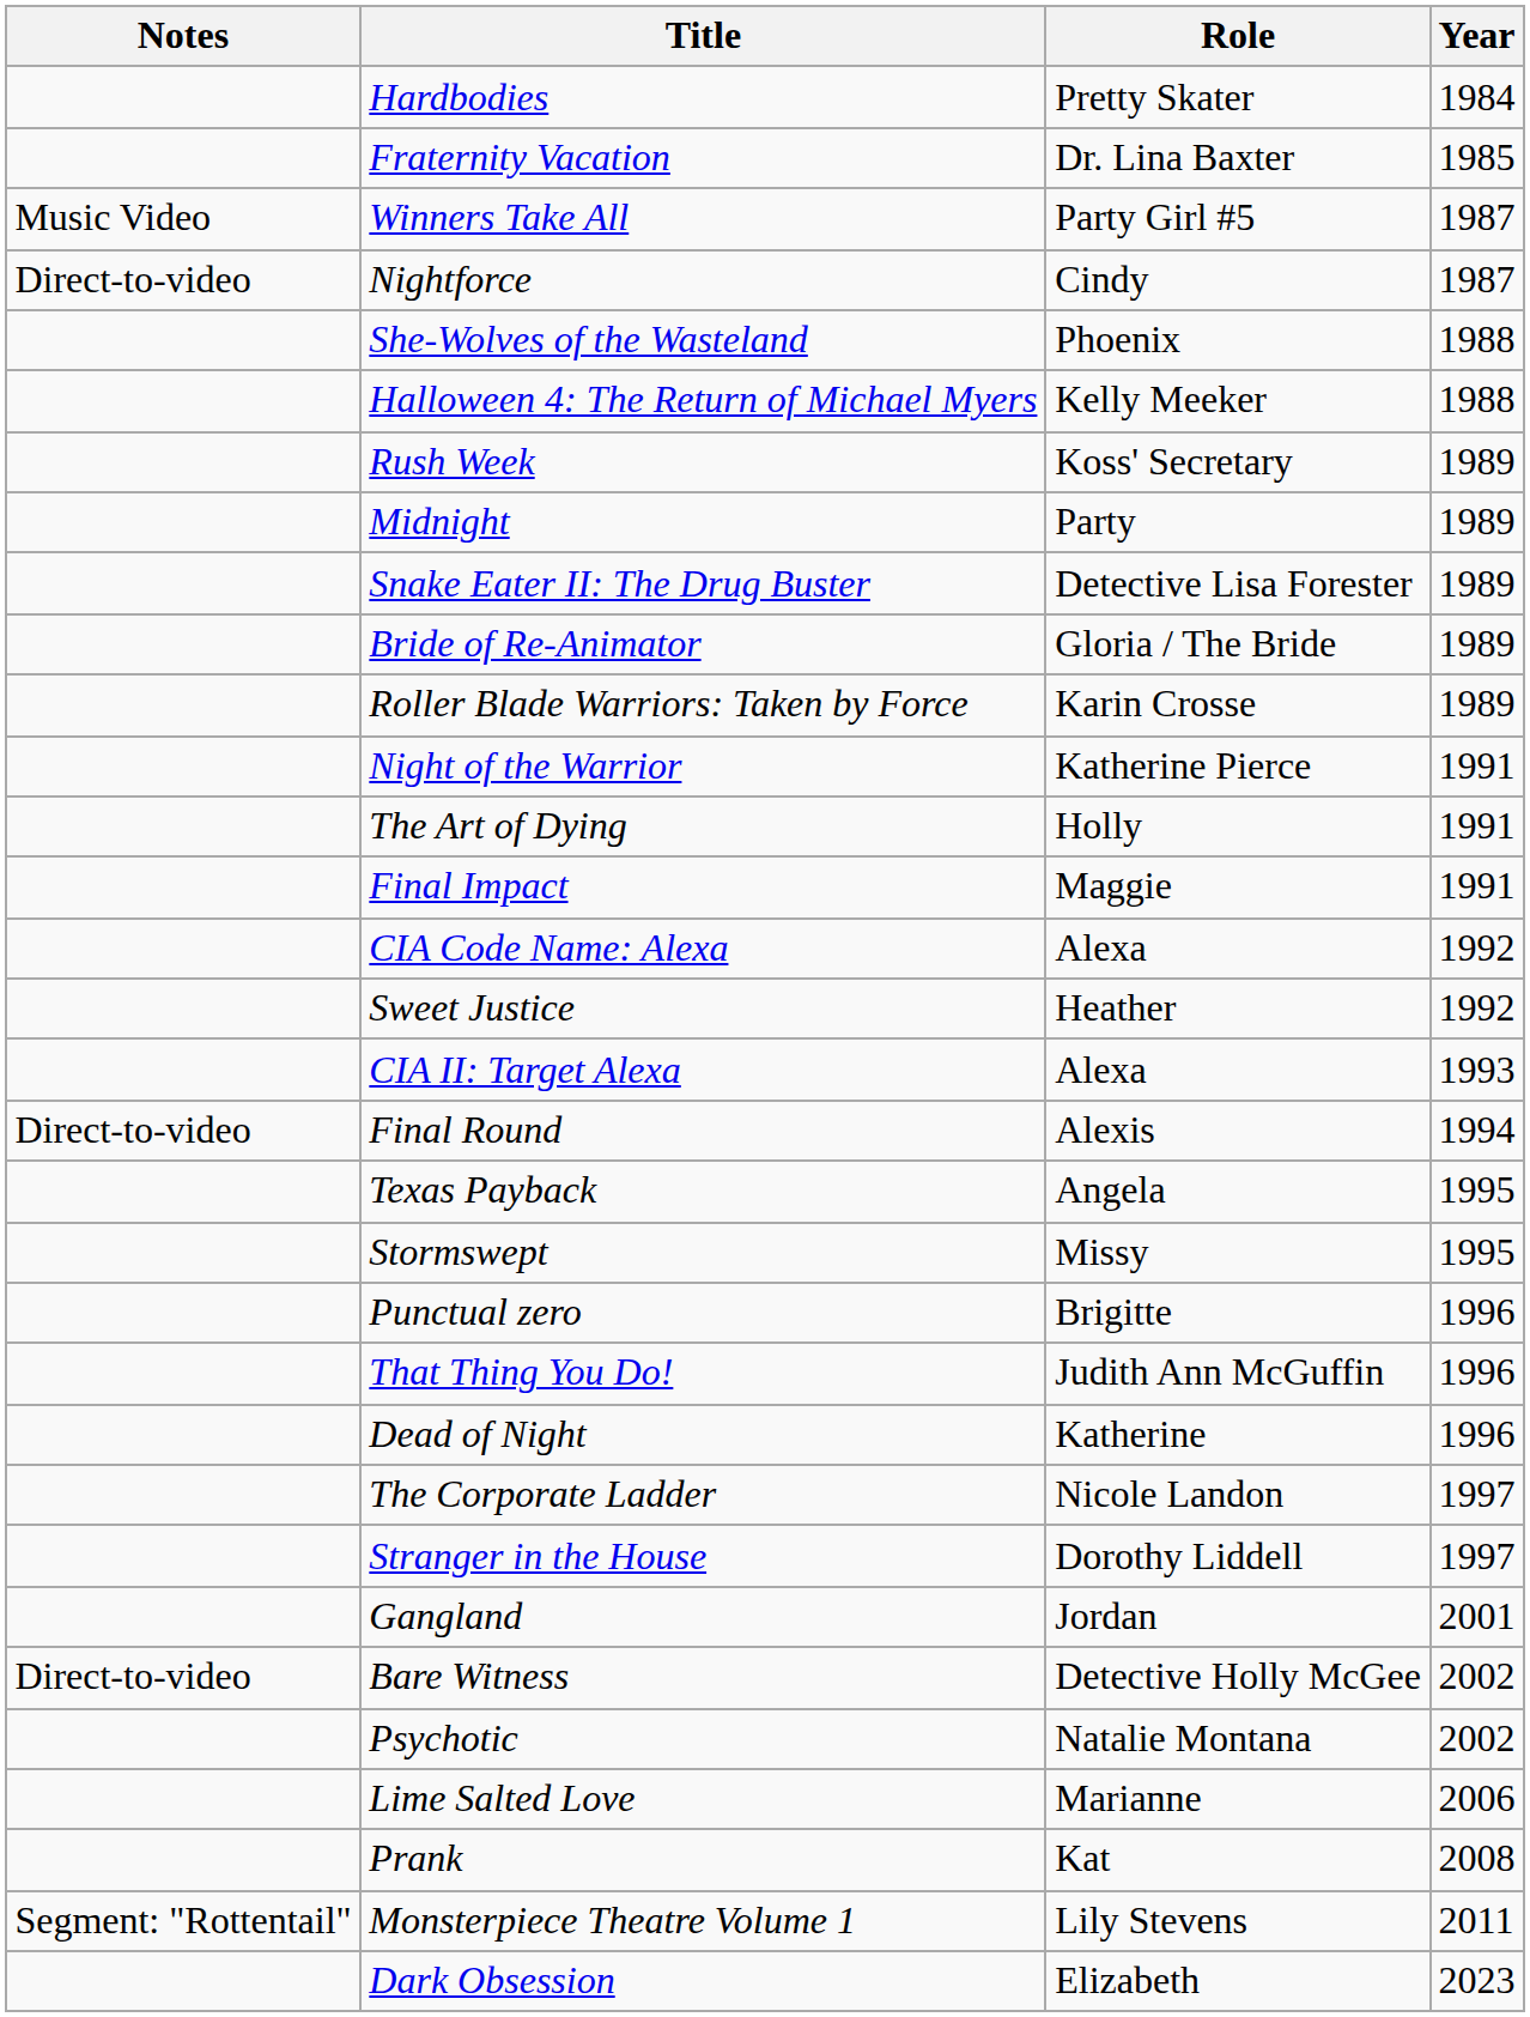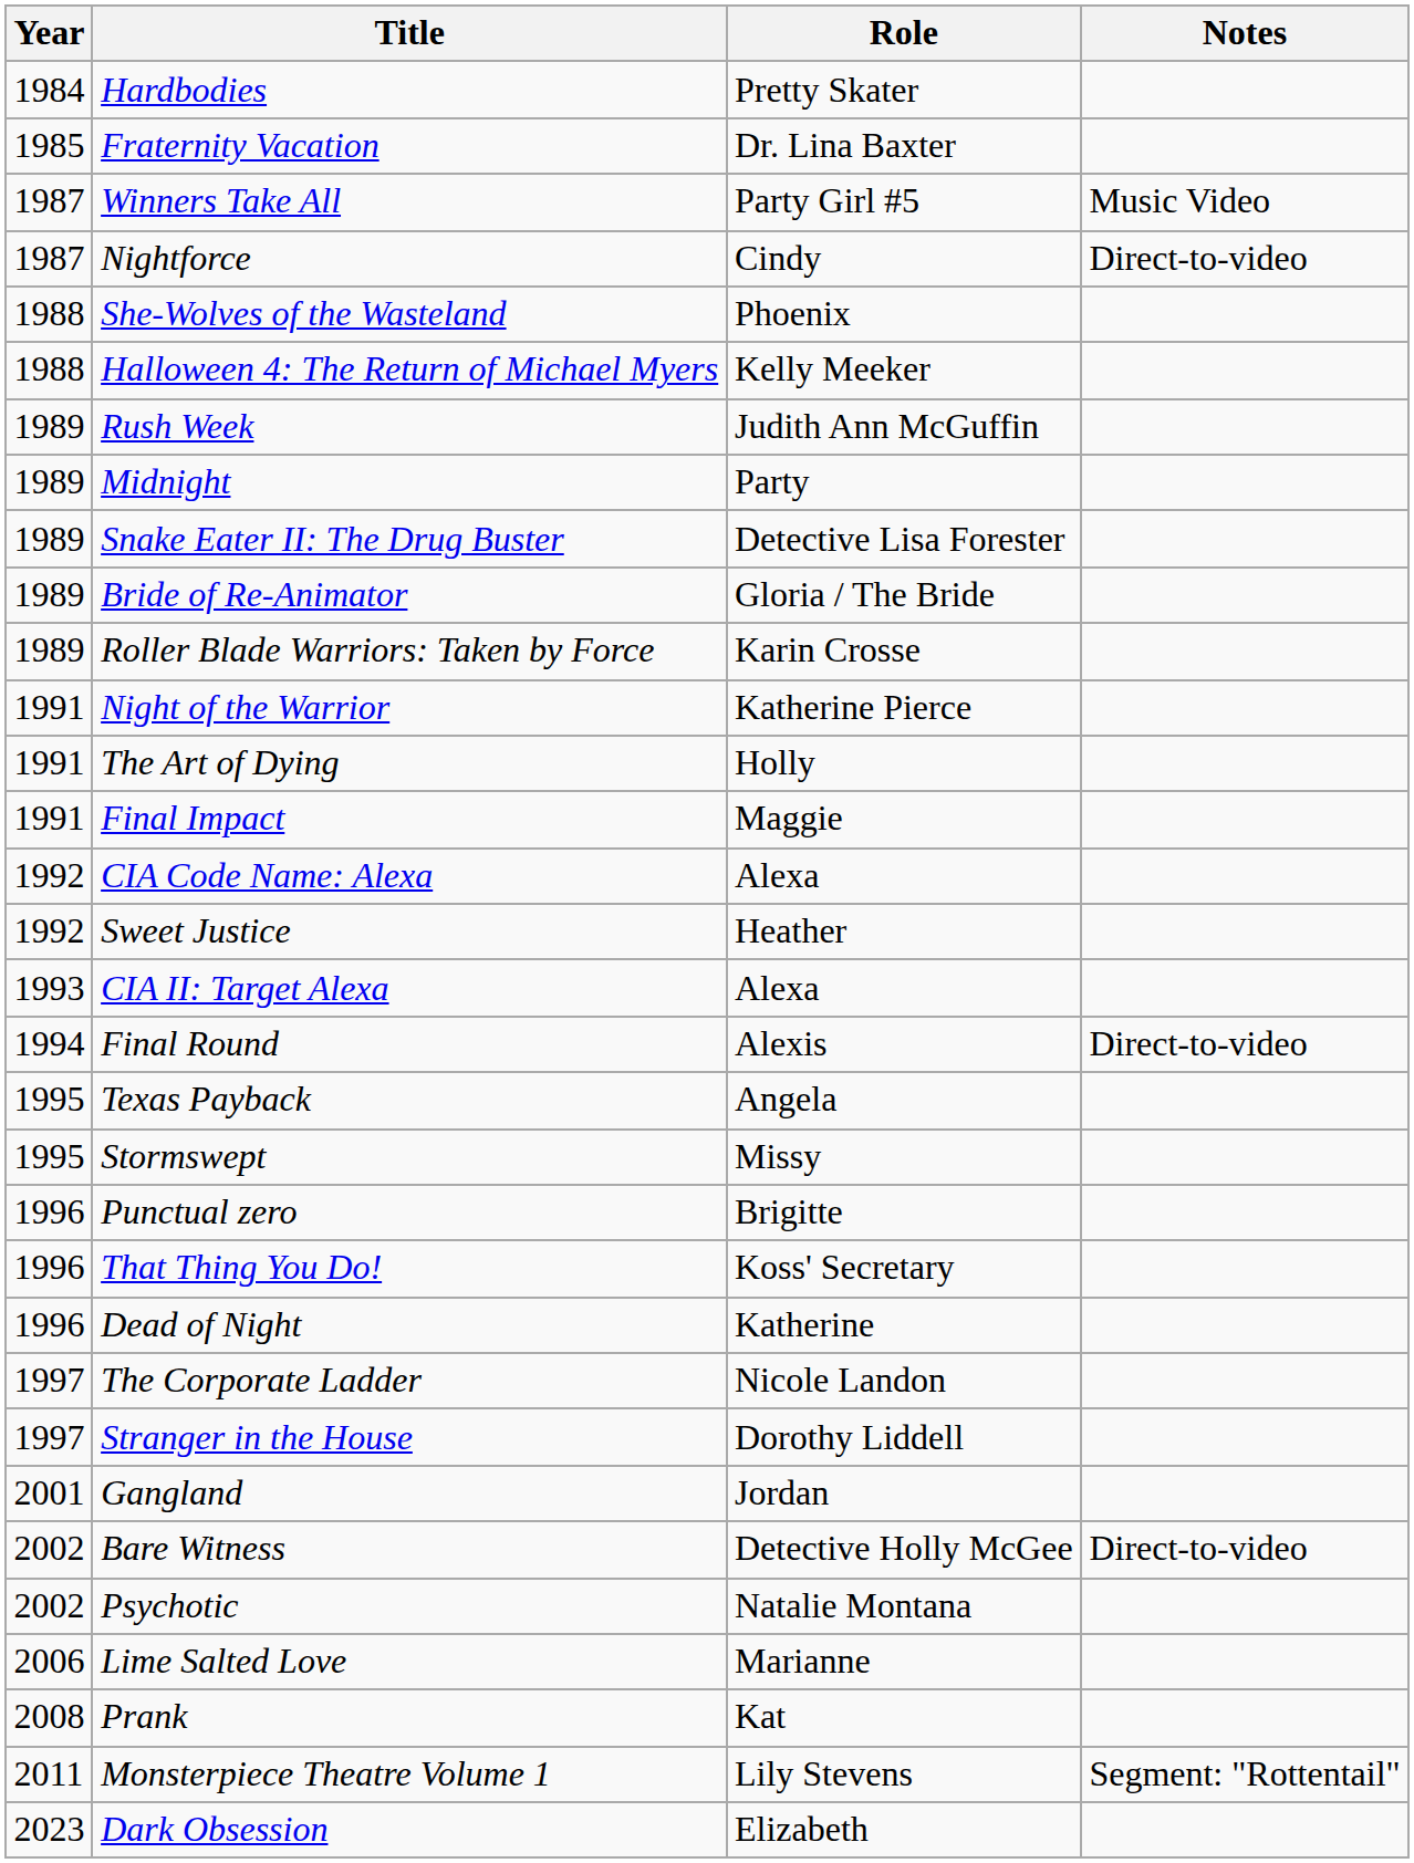 <table class="wikitable sortable">
 <tr>
-<th class="unsortable">Notes</th>
+<th>Year</th>
 <th>Title</th>
 <th>Role</th>
-<th>Year</th>
+<th class="unsortable">Notes</th>
 </tr>
 <tr>
-<td></td>
+<td>1984</td>
 <td><em><a href='#'>Hardbodies</a></em></td>
 <td>Pretty Skater</td>
-<td>1984</td>
+<td></td>
 </tr>
 <tr>
-<td></td>
+<td>1985</td>
 <td><em><a href='#'>Fraternity Vacation</a></em></td>
 <td>Dr. Lina Baxter</td>
-<td>1985</td>
+<td></td>
 </tr>
 <tr>
-<td>Music Video</td>
+<td>1987</td>
 <td><em><a href='#'>Winners Take All</a></em></td>
 <td>Party Girl #5</td>
-<td>1987</td>
+<td>Music Video</td>
 </tr>
 <tr>
-<td>Direct-to-video</td>
+<td>1987</td>
 <td><em>Nightforce</em></td>
 <td>Cindy</td>
-<td>1987</td>
+<td>Direct-to-video</td>
 </tr>
 <tr>
-<td></td>
+<td>1988</td>
 <td><em><a href='#'>She-Wolves of the Wasteland</a></em></td>
 <td>Phoenix</td>
-<td>1988</td>
+<td></td>
 </tr>
 <tr>
-<td></td>
+<td>1988</td>
 <td><em><a href='#'>Halloween 4: The Return of Michael Myers</a></em></td>
 <td>Kelly Meeker</td>
-<td>1988</td>
+<td></td>
 </tr>
 <tr>
+<td>1989</td>
+<td><em><a href='#'>Rush Week</a></em></td>
+<td>Judith Ann McGuffin</td>
 <td></td>
-<td><em><a href='#'>Rush Week</a></em></td>
-<td>Koss' Secretary</td>
-<td>1989</td>
 </tr>
 <tr>
-<td></td>
+<td>1989</td>
 <td><em><a href='#'>Midnight</a></em></td>
 <td>Party</td>
-<td>1989</td>
+<td></td>
 </tr>
 <tr>
-<td></td>
+<td>1989</td>
 <td><em><a href='#'>Snake Eater II: The Drug Buster</a></em></td>
 <td>Detective Lisa Forester</td>
-<td>1989</td>
+<td></td>
 </tr>
 <tr>
-<td></td>
+<td>1989</td>
 <td><em><a href='#'>Bride of Re-Animator</a></em></td>
 <td>Gloria / The Bride</td>
-<td>1989</td>
+<td></td>
 </tr>
 <tr>
-<td></td>
+<td>1989</td>
 <td><em>Roller Blade Warriors: Taken by Force</em></td>
 <td>Karin Crosse</td>
-<td>1989</td>
+<td></td>
 </tr>
 <tr>
-<td></td>
+<td>1991</td>
 <td><em><a href='#'>Night of the Warrior</a></em></td>
 <td>Katherine Pierce</td>
-<td>1991</td>
+<td></td>
 </tr>
 <tr>
-<td></td>
+<td>1991</td>
 <td><em>The Art of Dying</em></td>
 <td>Holly</td>
-<td>1991</td>
+<td></td>
 </tr>
 <tr>
-<td></td>
+<td>1991</td>
 <td><em><a href='#'>Final Impact</a></em></td>
 <td>Maggie</td>
-<td>1991</td>
+<td></td>
 </tr>
 <tr>
-<td></td>
+<td>1992</td>
 <td><em><a href='#'>CIA Code Name: Alexa</a></em></td>
 <td>Alexa</td>
-<td>1992</td>
+<td></td>
 </tr>
 <tr>
-<td></td>
+<td>1992</td>
 <td><em>Sweet Justice</em></td>
 <td>Heather</td>
-<td>1992</td>
+<td></td>
 </tr>
 <tr>
-<td></td>
+<td>1993</td>
 <td><em><a href='#'>CIA II: Target Alexa</a></em></td>
 <td>Alexa</td>
-<td>1993</td>
+<td></td>
 </tr>
 <tr>
-<td>Direct-to-video</td>
+<td>1994</td>
 <td><em>Final Round</em></td>
 <td>Alexis</td>
-<td>1994</td>
+<td>Direct-to-video</td>
 </tr>
 <tr>
-<td></td>
+<td>1995</td>
 <td><em>Texas Payback</em></td>
 <td>Angela</td>
-<td>1995</td>
+<td></td>
 </tr>
 <tr>
-<td></td>
+<td>1995</td>
 <td><em>Stormswept</em></td>
 <td>Missy</td>
-<td>1995</td>
+<td></td>
 </tr>
 <tr>
-<td></td>
+<td>1996</td>
 <td><em>Punctual zero</em></td>
 <td>Brigitte</td>
-<td>1996</td>
+<td></td>
 </tr>
 <tr>
+<td>1996</td>
+<td><em><a href='#'>That Thing You Do!</a></em></td>
+<td>Koss' Secretary</td>
 <td></td>
-<td><em><a href='#'>That Thing You Do!</a></em></td>
-<td>Judith Ann McGuffin</td>
-<td>1996</td>
 </tr>
 <tr>
-<td></td>
+<td>1996</td>
 <td><em>Dead of Night</em></td>
 <td>Katherine</td>
-<td>1996</td>
+<td></td>
 </tr>
 <tr>
-<td></td>
+<td>1997</td>
 <td><em>The Corporate Ladder</em></td>
 <td>Nicole Landon</td>
-<td>1997</td>
+<td></td>
 </tr>
 <tr>
-<td></td>
+<td>1997</td>
 <td><em><a href='#'>Stranger in the House</a></em></td>
 <td>Dorothy Liddell</td>
-<td>1997</td>
+<td></td>
 </tr>
 <tr>
-<td></td>
+<td>2001</td>
 <td><em>Gangland</em></td>
 <td>Jordan</td>
-<td>2001</td>
+<td></td>
 </tr>
 <tr>
-<td>Direct-to-video</td>
+<td>2002</td>
 <td><em>Bare Witness</em></td>
 <td>Detective Holly McGee</td>
-<td>2002</td>
+<td>Direct-to-video</td>
 </tr>
 <tr>
-<td></td>
+<td>2002</td>
 <td><em>Psychotic</em></td>
 <td>Natalie Montana</td>
-<td>2002</td>
+<td></td>
 </tr>
 <tr>
-<td></td>
+<td>2006</td>
 <td><em>Lime Salted Love</em></td>
 <td>Marianne</td>
-<td>2006</td>
+<td></td>
 </tr>
 <tr>
-<td></td>
+<td>2008</td>
 <td><em>Prank</em></td>
 <td>Kat</td>
-<td>2008</td>
+<td></td>
 </tr>
 <tr>
-<td>Segment: "Rottentail"</td>
+<td>2011</td>
 <td><em>Monsterpiece Theatre Volume 1</em></td>
 <td>Lily Stevens</td>
-<td>2011</td>
+<td>Segment: "Rottentail"</td>
 </tr>
 <tr>
-<td></td>
+<td>2023</td>
 <td><em><a href='#'>Dark Obsession</a></em></td>
 <td>Elizabeth</td>
-<td>2023</td>
+<td></td>
 </tr>
 </table>
